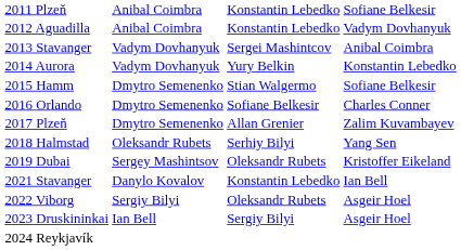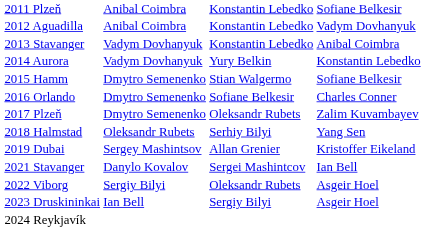 <table>
 <tr>
 <td><a href='#'>2011 Plzeň</a></td>
 <td> <a href='#'>Anibal Coimbra</a></td>
 <td> <a href='#'>Konstantin Lebedko</a></td>
 <td> <a href='#'>Sofiane Belkesir</a></td>
 </tr>
 <tr>
 <td><a href='#'>2012 Aguadilla</a></td>
 <td> <a href='#'>Anibal Coimbra</a></td>
 <td> <a href='#'>Konstantin Lebedko</a></td>
 <td> <a href='#'>Vadym Dovhanyuk</a></td>
 </tr>
 <tr>
 <td><a href='#'>2013 Stavanger</a></td>
 <td> <a href='#'>Vadym Dovhanyuk</a></td>
-<td> <a href='#'>Sergei Mashintcov</a></td>
+<td> <a href='#'>Konstantin Lebedko</a></td>
 <td> <a href='#'>Anibal Coimbra</a></td>
 </tr>
 <tr>
 <td><a href='#'>2014 Aurora</a></td>
 <td> <a href='#'>Vadym Dovhanyuk</a></td>
 <td> <a href='#'>Yury Belkin</a></td>
 <td> <a href='#'>Konstantin Lebedko</a></td>
 </tr>
 <tr>
 <td><a href='#'>2015 Hamm</a></td>
 <td> <a href='#'>Dmytro Semenenko</a></td>
 <td> <a href='#'>Stian Walgermo</a></td>
 <td> <a href='#'>Sofiane Belkesir</a></td>
 </tr>
 <tr>
 <td><a href='#'>2016 Orlando</a></td>
 <td> <a href='#'>Dmytro Semenenko</a></td>
 <td> <a href='#'>Sofiane Belkesir</a></td>
 <td> <a href='#'>Charles Conner</a></td>
 </tr>
 <tr>
 <td><a href='#'>2017 Plzeň</a></td>
 <td> <a href='#'>Dmytro Semenenko</a></td>
-<td> <a href='#'>Allan Grenier</a></td>
+<td> <a href='#'>Oleksandr Rubets</a></td>
 <td> <a href='#'>Zalim Kuvambayev</a></td>
 </tr>
 <tr>
 <td><a href='#'>2018 Halmstad</a></td>
 <td> <a href='#'>Oleksandr Rubets</a></td>
 <td> <a href='#'>Serhiy Bilyi</a></td>
 <td> <a href='#'>Yang Sen</a></td>
 </tr>
 <tr>
 <td><a href='#'>2019 Dubai</a></td>
 <td> <a href='#'>Sergey Mashintsov</a></td>
-<td> <a href='#'>Oleksandr Rubets</a></td>
+<td> <a href='#'>Allan Grenier</a></td>
 <td> <a href='#'>Kristoffer Eikeland</a></td>
 </tr>
 <tr>
 <td><a href='#'>2021 Stavanger</a></td>
 <td> <a href='#'>Danylo Kovalov</a></td>
-<td> <a href='#'>Konstantin Lebedko</a></td>
+<td> <a href='#'>Sergei Mashintcov</a></td>
 <td> <a href='#'>Ian Bell</a></td>
 </tr>
 <tr>
 <td><a href='#'>2022 Viborg</a></td>
 <td> <a href='#'>Sergiy Bilyi</a></td>
 <td> <a href='#'>Oleksandr Rubets</a></td>
 <td> <a href='#'>Asgeir Hoel</a></td>
 </tr>
 <tr>
 <td><a href='#'>2023 Druskininkai</a></td>
 <td> <a href='#'>Ian Bell</a></td>
 <td> <a href='#'>Sergiy Bilyi</a></td>
 <td> <a href='#'>Asgeir Hoel</a></td>
 </tr>
 <tr>
 <td>2024 Reykjavík</td>
 <td></td>
 <td></td>
 <td></td>
 </tr>
 </table>
